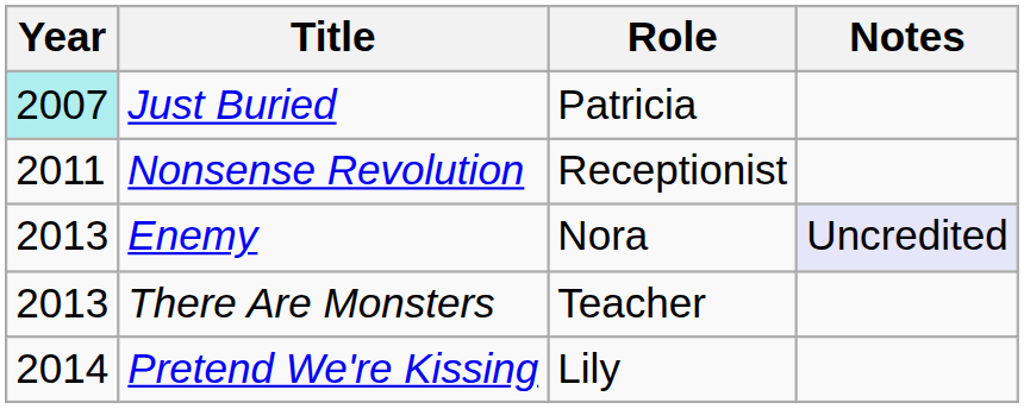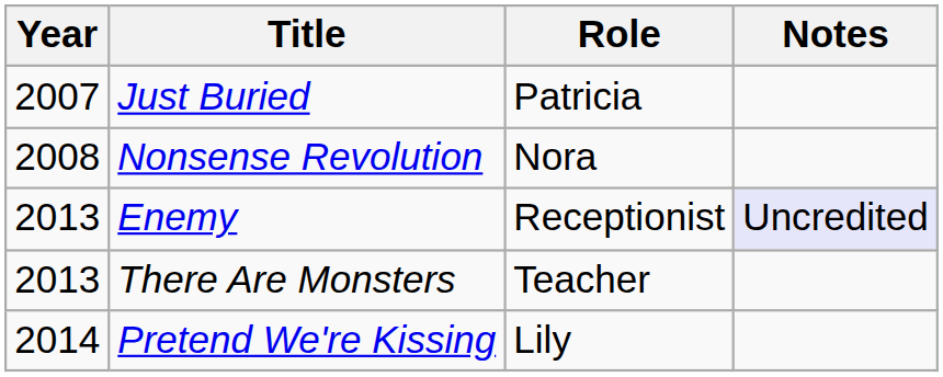 <table class="wikitable sortable">
 <tr>
 <th>Year</th>
 <th>Title</th>
 <th>Role</th>
 <th>Notes</th>
 </tr>
 <tr>
-<td style="background: paleturquoise;">2007</td>
+<td>2007</td>
 <td><em><a href='#'>Just Buried</a></em></td>
 <td>Patricia</td>
 <td></td>
 </tr>
 <tr>
-<td>2011</td>
+<td>2008</td>
 <td><em><a href='#'>Nonsense Revolution</a></em></td>
-<td>Receptionist</td>
+<td>Nora</td>
 <td></td>
 </tr>
 <tr>
 <td>2013</td>
 <td><a href='#'><em>Enemy</em></a></td>
-<td>Nora</td>
+<td>Receptionist</td>
 <td style="background: lavender;">Uncredited</td>
 </tr>
 <tr>
 <td>2013</td>
 <td><em>There Are Monsters</em></td>
 <td>Teacher</td>
 <td></td>
 </tr>
 <tr>
 <td>2014</td>
 <td><em><a href='#'>Pretend We're Kissing</a></em></td>
 <td>Lily</td>
 <td></td>
 </tr>
 </table>
